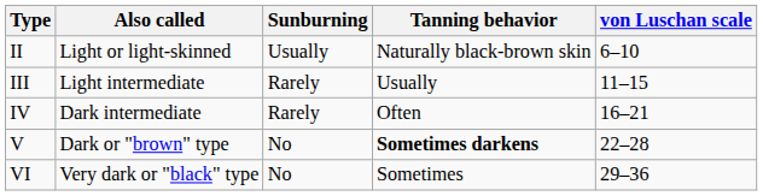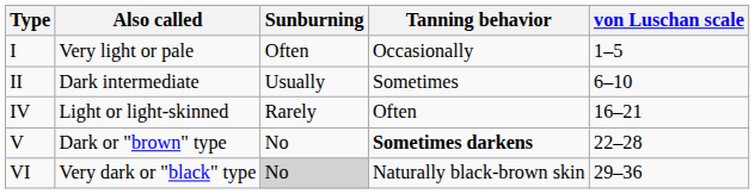 <table class="wikitable">
 <tr>
 <th>Type</th>
 <th>Also called</th>
 <th>Sunburning</th>
 <th>Tanning behavior</th>
 <th><a href='#'>von Luschan scale</a></th>
 </tr>
 <tr>
+<td>I</td>
+<td>Very light or pale</td>
+<td>Often</td>
+<td>Occasionally</td>
+<td>1–5</td>
+</tr>
+<tr>
 <td>II</td>
-<td>Light or light-skinned</td>
+<td>Dark intermediate</td>
 <td>Usually</td>
-<td>Naturally black-brown skin</td>
+<td>Sometimes</td>
 <td>6–10</td>
 </tr>
 <tr>
-<td>III</td>
-<td>Light intermediate</td>
-<td>Rarely</td>
-<td>Usually</td>
-<td>11–15</td>
-</tr>
-<tr>
 <td>IV</td>
-<td>Dark intermediate</td>
+<td>Light or light-skinned</td>
 <td>Rarely</td>
 <td>Often</td>
 <td>16–21</td>
 </tr>
 <tr>
 <td>V</td>
 <td>Dark or "<a href='#'>brown</a>" type</td>
 <td>No</td>
 <td><strong>Sometimes darkens</strong></td>
 <td>22–28</td>
 </tr>
 <tr>
 <td>VI</td>
 <td>Very dark or "<a href='#'>black</a>" type</td>
-<td>No</td>
-<td>Sometimes</td>
+<td style="background: lightgrey;">No</td>
+<td>Naturally black-brown skin</td>
 <td>29–36</td>
 </tr>
 </table>
